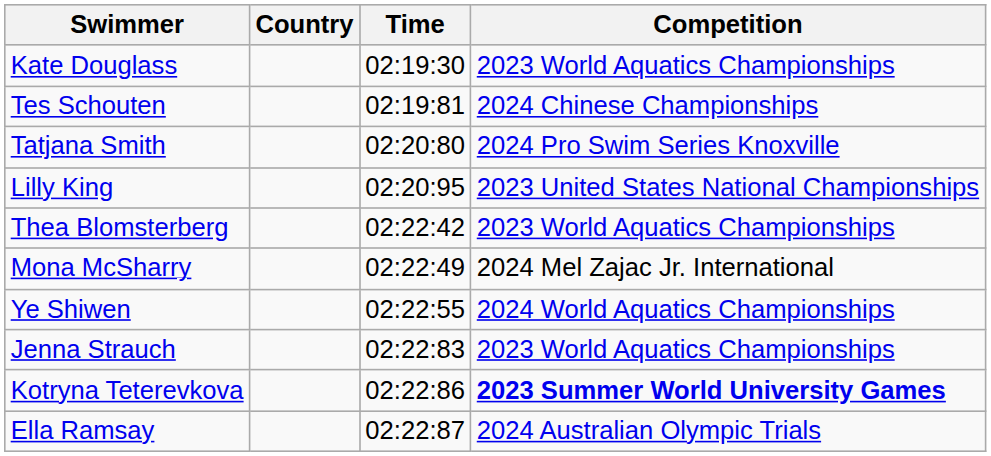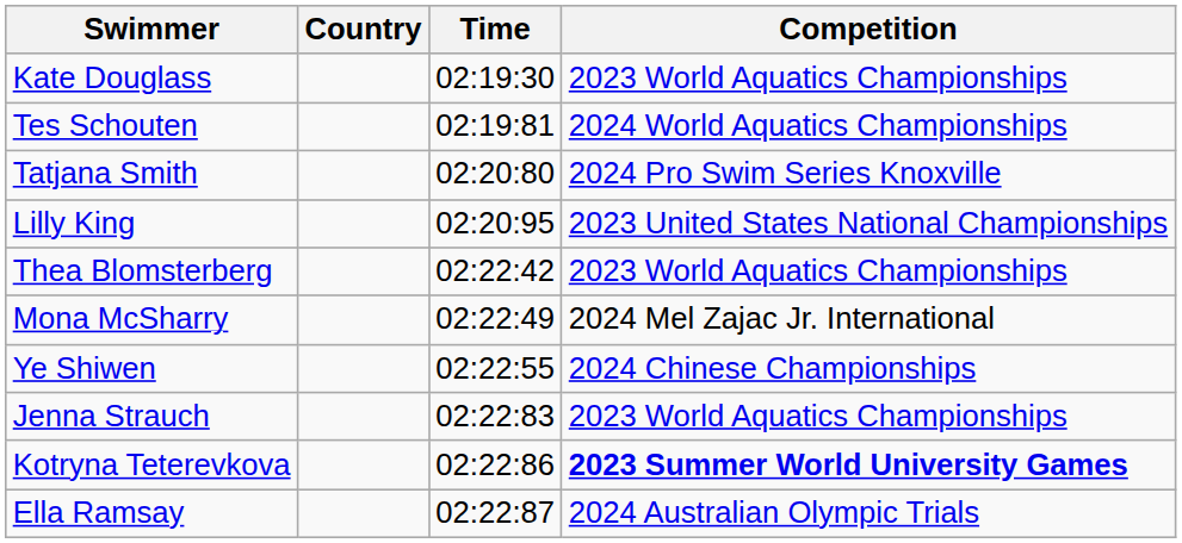 <table class="wikitable sortable mw-collapsible">
 <tr>
 <th scope="col">Swimmer</th>
 <th scope="col">Country</th>
 <th scope="col">Time</th>
 <th scope="col">Competition</th>
 </tr>
 <tr>
 <td><a href='#'>Kate Douglass</a></td>
 <td></td>
 <td>02:19:30</td>
 <td><a href='#'>2023 World Aquatics Championships</a></td>
 </tr>
 <tr>
 <td><a href='#'>Tes Schouten</a></td>
 <td></td>
 <td>02:19:81</td>
-<td><a href='#'>2024 Chinese Championships</a></td>
+<td><a href='#'>2024 World Aquatics Championships</a></td>
 </tr>
 <tr>
 <td><a href='#'>Tatjana Smith</a></td>
 <td></td>
 <td>02:20:80</td>
 <td><a href='#'>2024 Pro Swim Series Knoxville</a></td>
 </tr>
 <tr>
 <td><a href='#'>Lilly King</a></td>
 <td></td>
 <td>02:20:95</td>
 <td><a href='#'>2023 United States National Championships</a></td>
 </tr>
 <tr>
 <td><a href='#'>Thea Blomsterberg</a></td>
 <td></td>
 <td>02:22:42</td>
 <td><a href='#'>2023 World Aquatics Championships</a></td>
 </tr>
 <tr>
 <td><a href='#'>Mona McSharry</a></td>
 <td></td>
 <td>02:22:49</td>
 <td>2024 Mel Zajac Jr. International</td>
 </tr>
 <tr>
 <td><a href='#'>Ye Shiwen</a></td>
 <td></td>
 <td>02:22:55</td>
-<td><a href='#'>2024 World Aquatics Championships</a></td>
+<td><a href='#'>2024 Chinese Championships</a></td>
 </tr>
 <tr>
 <td><a href='#'>Jenna Strauch</a></td>
 <td></td>
 <td>02:22:83</td>
 <td><a href='#'>2023 World Aquatics Championships</a></td>
 </tr>
 <tr>
 <td><a href='#'>Kotryna Teterevkova</a></td>
 <td></td>
 <td>02:22:86</td>
 <td><strong><a href='#'>2023 Summer World University Games</a></strong></td>
 </tr>
 <tr>
 <td><a href='#'>Ella Ramsay</a></td>
 <td></td>
 <td>02:22:87</td>
 <td><a href='#'>2024 Australian Olympic Trials</a></td>
 </tr>
 </table>
